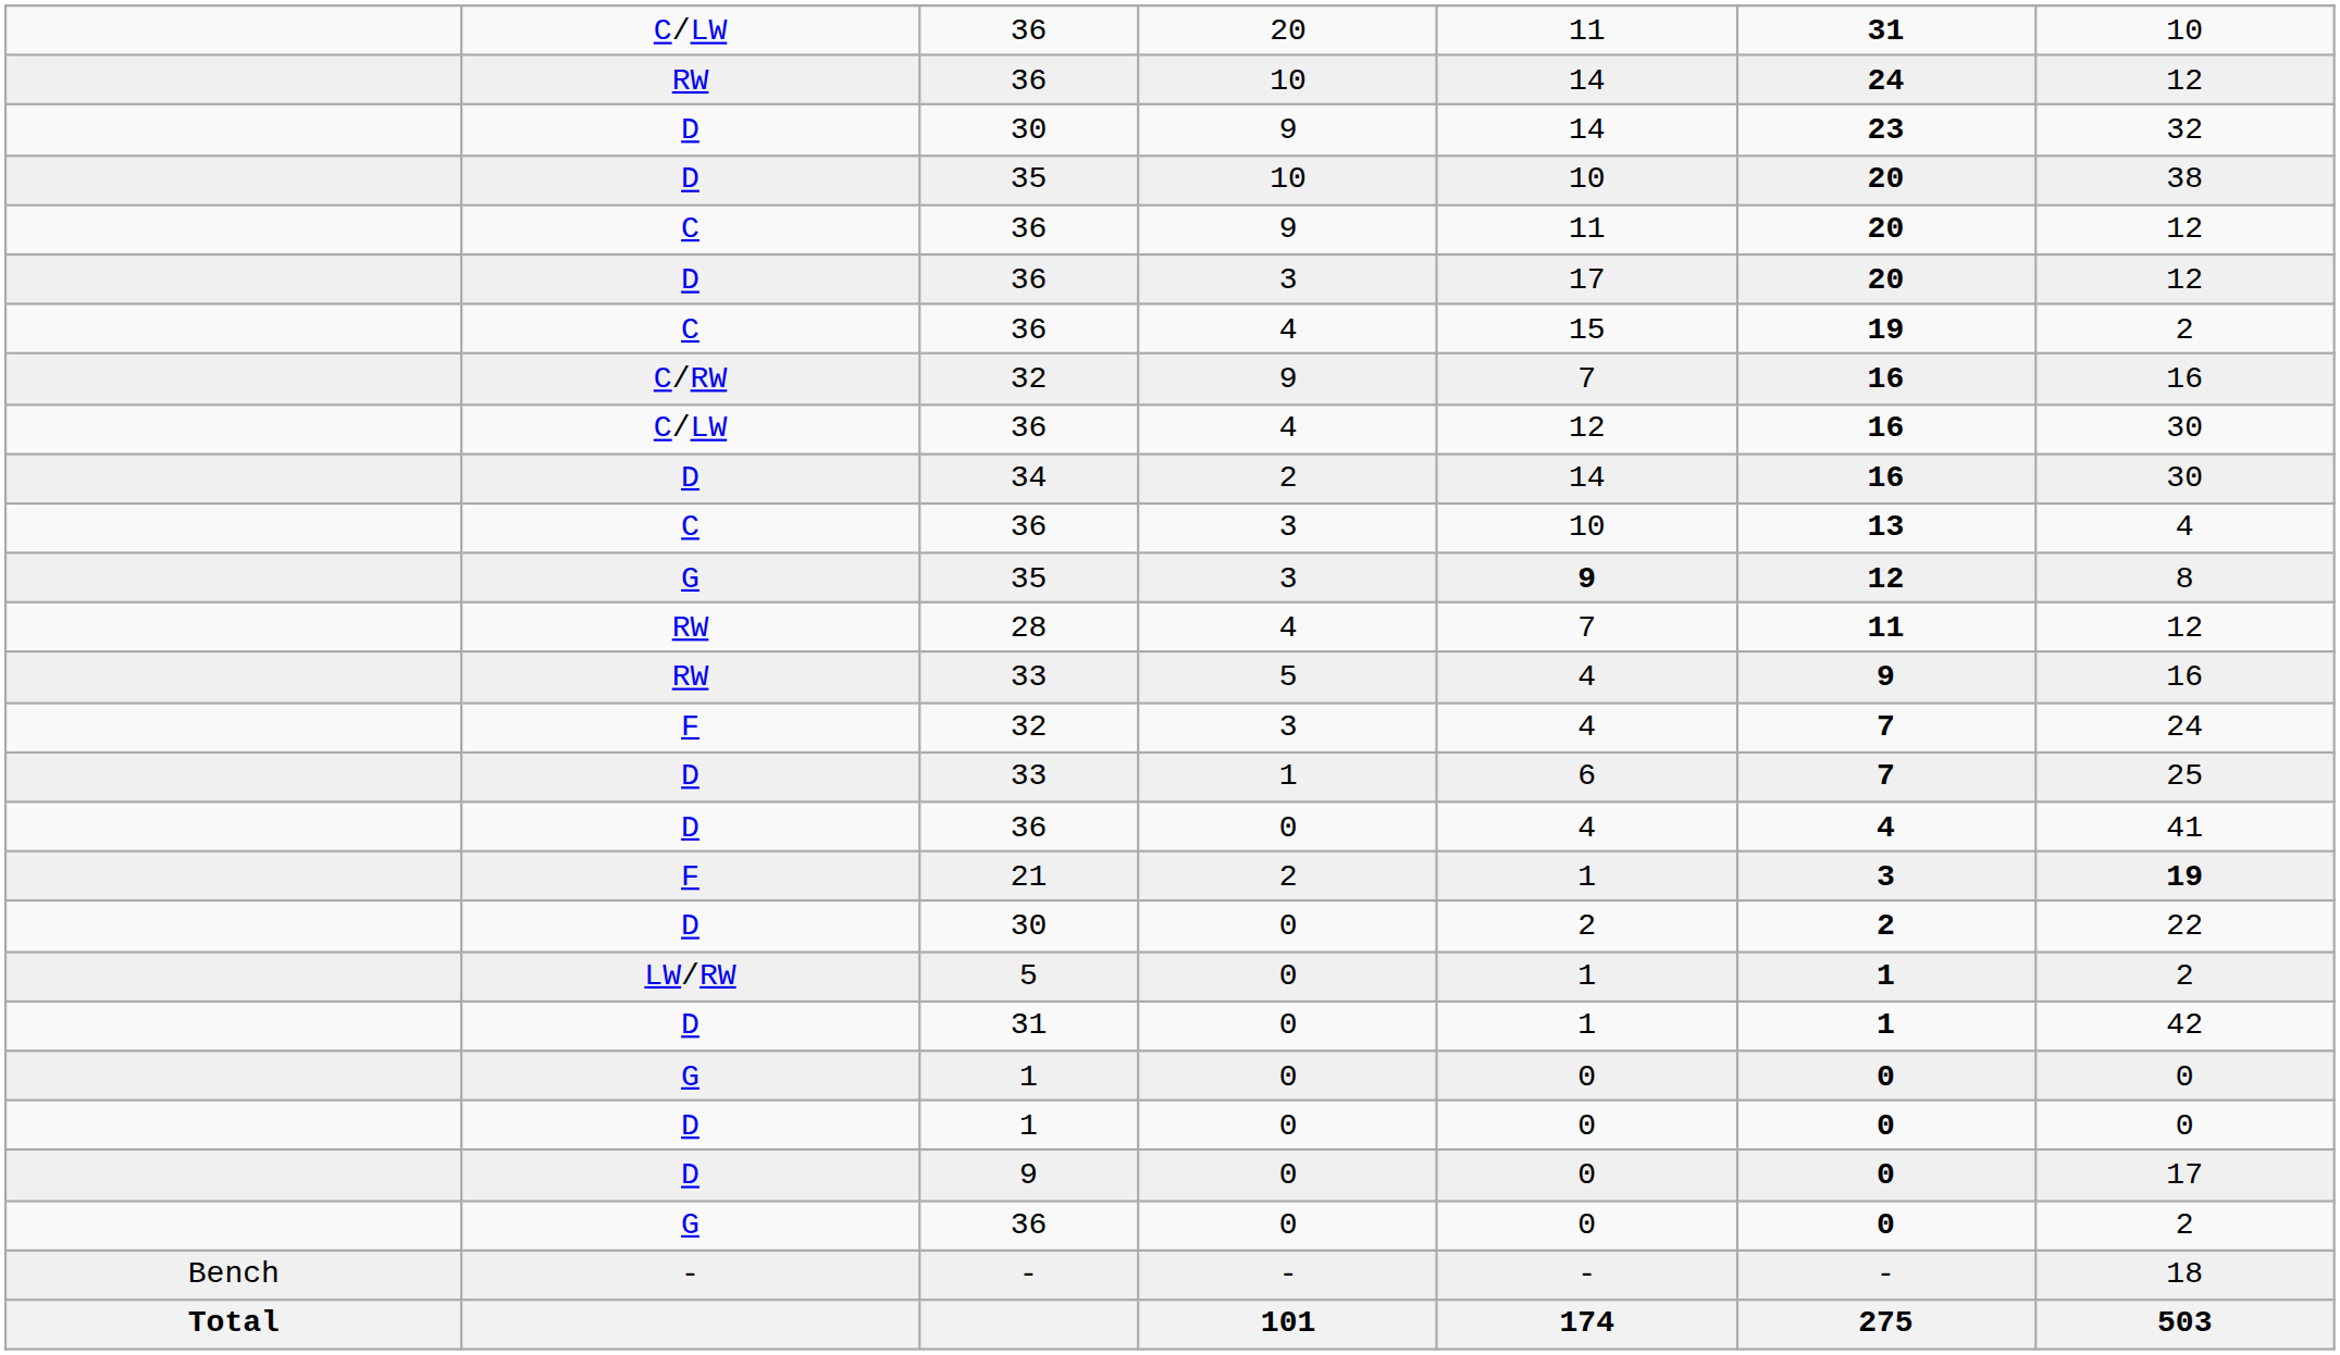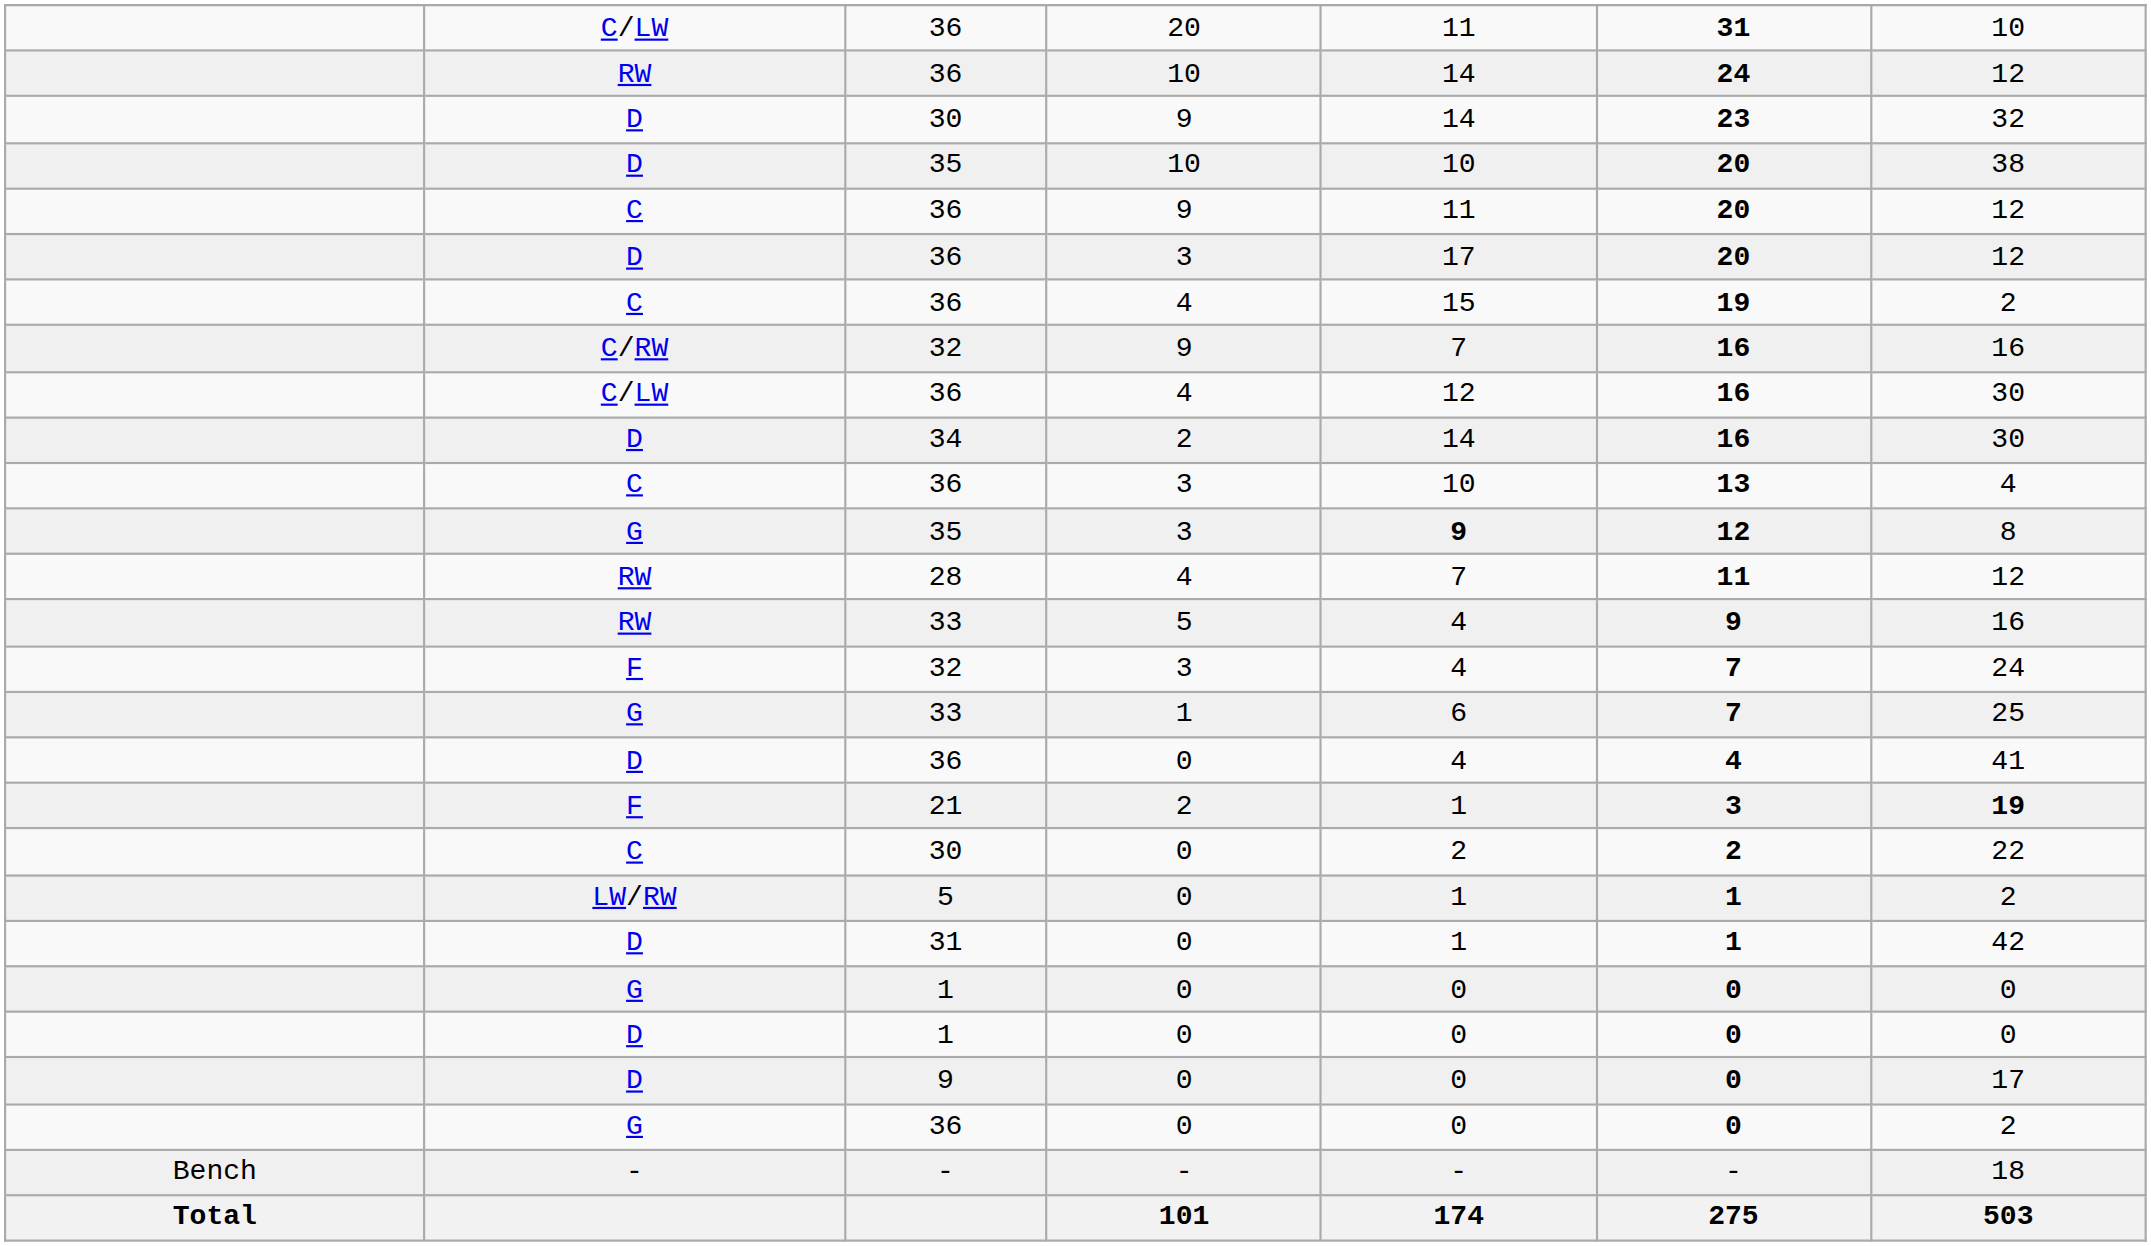 <table class="wikitable sortable" width=50%>
 <tr align="center">
 </tr>
 <tr align="center" bgcolor="">
 <td></td>
 <td><a href='#'>C</a>/<a href='#'>LW</a></td>
 <td>36</td>
 <td>20</td>
 <td>11</td>
 <td><strong>31</strong></td>
 <td>10</td>
 </tr>
 <tr align="center" bgcolor="f0f0f0">
 <td></td>
 <td><a href='#'>RW</a></td>
 <td>36</td>
 <td>10</td>
 <td>14</td>
 <td><strong>24</strong></td>
 <td>12</td>
 </tr>
 <tr align="center" bgcolor="">
 <td></td>
 <td><a href='#'>D</a></td>
 <td>30</td>
 <td>9</td>
 <td>14</td>
 <td><strong>23</strong></td>
 <td>32</td>
 </tr>
 <tr align="center" bgcolor="f0f0f0">
 <td></td>
 <td><a href='#'>D</a></td>
 <td>35</td>
 <td>10</td>
 <td>10</td>
 <td><strong>20</strong></td>
 <td>38</td>
 </tr>
 <tr align="center" bgcolor="">
 <td></td>
 <td><a href='#'>C</a></td>
 <td>36</td>
 <td>9</td>
 <td>11</td>
 <td><strong>20</strong></td>
 <td>12</td>
 </tr>
 <tr align="center" bgcolor="f0f0f0">
 <td></td>
 <td><a href='#'>D</a></td>
 <td>36</td>
 <td>3</td>
 <td>17</td>
 <td><strong>20</strong></td>
 <td>12</td>
 </tr>
 <tr align="center" bgcolor="">
 <td></td>
 <td><a href='#'>C</a></td>
 <td>36</td>
 <td>4</td>
 <td>15</td>
 <td><strong>19</strong></td>
 <td>2</td>
 </tr>
 <tr align="center" bgcolor="f0f0f0">
 <td></td>
 <td><a href='#'>C</a>/<a href='#'>RW</a></td>
 <td>32</td>
 <td>9</td>
 <td>7</td>
 <td><strong>16</strong></td>
 <td>16</td>
 </tr>
 <tr align="center" bgcolor="">
 <td></td>
 <td><a href='#'>C</a>/<a href='#'>LW</a></td>
 <td>36</td>
 <td>4</td>
 <td>12</td>
 <td><strong>16</strong></td>
 <td>30</td>
 </tr>
 <tr align="center" bgcolor="f0f0f0">
 <td></td>
 <td><a href='#'>D</a></td>
 <td>34</td>
 <td>2</td>
 <td>14</td>
 <td><strong>16</strong></td>
 <td>30</td>
 </tr>
 <tr align="center" bgcolor="">
 <td></td>
 <td><a href='#'>C</a></td>
 <td>36</td>
 <td>3</td>
 <td>10</td>
 <td><strong>13</strong></td>
 <td>4</td>
 </tr>
 <tr align="center" bgcolor="f0f0f0">
 <td></td>
 <td><a href='#'>G</a></td>
 <td>35</td>
 <td>3</td>
 <td><strong>9</strong></td>
 <td><strong>12</strong></td>
 <td>8</td>
 </tr>
 <tr align="center" bgcolor="">
 <td></td>
 <td><a href='#'>RW</a></td>
 <td>28</td>
 <td>4</td>
 <td>7</td>
 <td><strong>11</strong></td>
 <td>12</td>
 </tr>
 <tr align="center" bgcolor="f0f0f0">
 <td></td>
 <td><a href='#'>RW</a></td>
 <td>33</td>
 <td>5</td>
 <td>4</td>
 <td><strong>9</strong></td>
 <td>16</td>
 </tr>
 <tr align="center" bgcolor="">
 <td></td>
 <td><a href='#'>F</a></td>
 <td>32</td>
 <td>3</td>
 <td>4</td>
 <td><strong>7</strong></td>
 <td>24</td>
 </tr>
 <tr align="center" bgcolor="f0f0f0">
 <td></td>
-<td><a href='#'>D</a></td>
+<td><a href='#'>G</a></td>
 <td>33</td>
 <td>1</td>
 <td>6</td>
 <td><strong>7</strong></td>
 <td>25</td>
 </tr>
 <tr align="center" bgcolor="">
 <td></td>
 <td><a href='#'>D</a></td>
 <td>36</td>
 <td>0</td>
 <td>4</td>
 <td><strong>4</strong></td>
 <td>41</td>
 </tr>
 <tr align="center" bgcolor="f0f0f0">
 <td></td>
 <td><a href='#'>F</a></td>
 <td>21</td>
 <td>2</td>
 <td>1</td>
 <td><strong>3</strong></td>
 <td><strong>19</strong></td>
 </tr>
 <tr align="center" bgcolor="">
 <td></td>
-<td><a href='#'>D</a></td>
+<td><a href='#'>C</a></td>
 <td>30</td>
 <td>0</td>
 <td>2</td>
 <td><strong>2</strong></td>
 <td>22</td>
 </tr>
 <tr align="center" bgcolor="f0f0f0">
 <td></td>
 <td><a href='#'>LW</a>/<a href='#'>RW</a></td>
 <td>5</td>
 <td>0</td>
 <td>1</td>
 <td><strong>1</strong></td>
 <td>2</td>
 </tr>
 <tr align="center" bgcolor="">
 <td></td>
 <td><a href='#'>D</a></td>
 <td>31</td>
 <td>0</td>
 <td>1</td>
 <td><strong>1</strong></td>
 <td>42</td>
 </tr>
 <tr align="center" bgcolor="f0f0f0">
 <td></td>
 <td><a href='#'>G</a></td>
 <td>1</td>
 <td>0</td>
 <td>0</td>
 <td><strong>0</strong></td>
 <td>0</td>
 </tr>
 <tr align="center" bgcolor="">
 <td></td>
 <td><a href='#'>D</a></td>
 <td>1</td>
 <td>0</td>
 <td>0</td>
 <td><strong>0</strong></td>
 <td>0</td>
 </tr>
 <tr align="center" bgcolor="f0f0f0">
 <td></td>
 <td><a href='#'>D</a></td>
 <td>9</td>
 <td>0</td>
 <td>0</td>
 <td><strong>0</strong></td>
 <td>17</td>
 </tr>
 <tr align="center" bgcolor="">
 <td></td>
 <td><a href='#'>G</a></td>
 <td>36</td>
 <td>0</td>
 <td>0</td>
 <td><strong>0</strong></td>
 <td>2</td>
 </tr>
 <tr align="center" bgcolor="f0f0f0">
 <td>Bench</td>
 <td>-</td>
 <td>-</td>
 <td>-</td>
 <td>-</td>
 <td>-</td>
 <td>18</td>
 </tr>
 <tr>
 <th>Total</th>
 <th></th>
 <th></th>
 <th>101</th>
 <th>174</th>
 <th>275</th>
 <th>503</th>
 </tr>
 </table>
